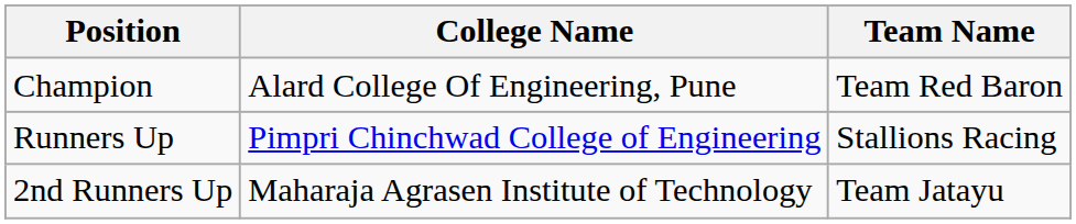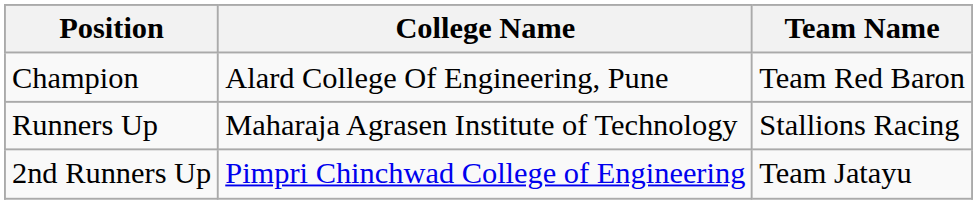 <table class="wikitable">
 <tr>
 <th>Position</th>
 <th>College Name</th>
 <th>Team Name</th>
 </tr>
 <tr>
 <td>Champion</td>
 <td>Alard College Of Engineering, Pune</td>
 <td>Team Red Baron</td>
 </tr>
 <tr>
 <td>Runners Up</td>
-<td><a href='#'>Pimpri Chinchwad College of Engineering</a></td>
+<td>Maharaja Agrasen Institute of Technology</td>
 <td>Stallions Racing</td>
 </tr>
 <tr>
 <td>2nd Runners Up</td>
-<td>Maharaja Agrasen Institute of Technology</td>
+<td><a href='#'>Pimpri Chinchwad College of Engineering</a></td>
 <td>Team Jatayu</td>
 </tr>
 </table>
